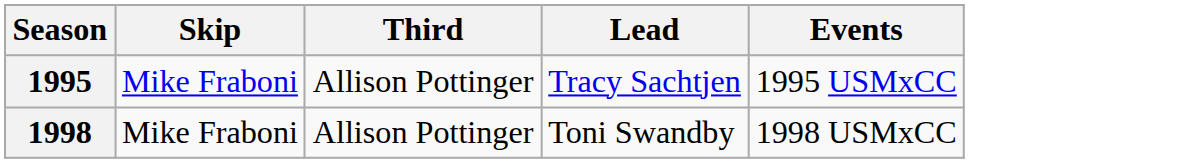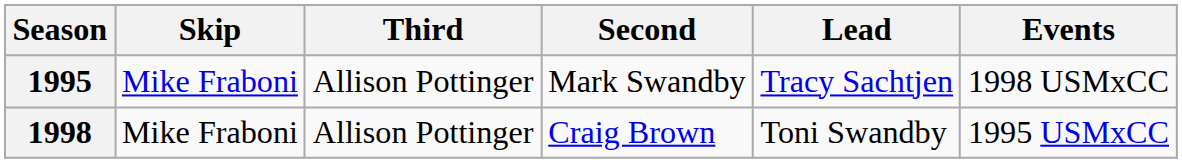 <table class="wikitable">
 <tr>
 <th scope="col">Season</th>
 <th scope="col">Skip</th>
 <th scope="col">Third</th>
+<th scope="col">Second</th>
 <th scope="col">Lead</th>
 <th scope="col">Events</th>
 </tr>
 <tr>
 <th scope="row">1995</th>
 <td><a href='#'>Mike Fraboni</a></td>
 <td>Allison Pottinger</td>
+<td>Mark Swandby</td>
 <td><a href='#'>Tracy Sachtjen</a></td>
-<td>1995 <a href='#'>USMxCC</a> </td>
+<td>1998 USMxCC </td>
 </tr>
 <tr>
 <th scope="row">1998</th>
 <td>Mike Fraboni</td>
 <td>Allison Pottinger</td>
+<td><a href='#'>Craig Brown</a></td>
 <td>Toni Swandby</td>
-<td>1998 USMxCC </td>
+<td>1995 <a href='#'>USMxCC</a> </td>
 </tr>
 </table>
